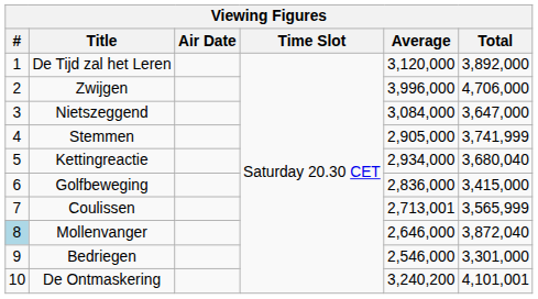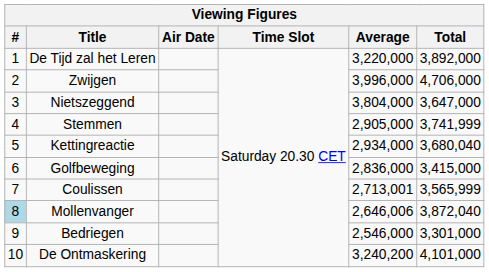 <table class="wikitable sortable" style="margin:auto; text-align:center">
 <tr>
 <th colspan="6">Viewing Figures</th>
 </tr>
 <tr>
 <th>#</th>
 <th>Title</th>
 <th>Air Date</th>
 <th>Time Slot</th>
 <th>Average</th>
 <th>Total</th>
 </tr>
 <tr>
 <td>1</td>
 <td>De Tijd zal het Leren</td>
 <td data-sort-value=1></td>
 <td rowspan=10>Saturday 20.30 <a href='#'>CET</a></td>
-<td>3,120,000</td>
+<td>3,220,000</td>
 <td>3,892,000</td>
 </tr>
 <tr>
 <td>2</td>
 <td>Zwijgen</td>
 <td data-sort-value=1></td>
 <td>3,996,000</td>
 <td>4,706,000</td>
 </tr>
 <tr>
 <td>3</td>
 <td>Nietszeggend</td>
 <td data-sort-value=1></td>
-<td>3,084,000</td>
+<td>3,804,000</td>
 <td>3,647,000</td>
 </tr>
 <tr>
 <td>4</td>
 <td>Stemmen</td>
 <td data-sort-value=1></td>
 <td>2,905,000</td>
 <td>3,741,999</td>
 </tr>
 <tr>
 <td>5</td>
 <td>Kettingreactie</td>
 <td data-sort-value=1></td>
 <td>2,934,000</td>
 <td>3,680,040</td>
 </tr>
 <tr>
 <td>6</td>
 <td>Golfbeweging</td>
 <td data-sort-value=1></td>
 <td>2,836,000</td>
 <td>3,415,000</td>
 </tr>
 <tr>
 <td>7</td>
 <td>Coulissen</td>
 <td data-sort-value=1></td>
 <td>2,713,001</td>
 <td>3,565,999</td>
 </tr>
 <tr>
 <td style="background: lightblue;">8</td>
 <td>Mollenvanger</td>
 <td data-sort-value=1></td>
-<td>2,646,000</td>
+<td>2,646,006</td>
 <td>3,872,040</td>
 </tr>
 <tr>
 <td>9</td>
 <td>Bedriegen</td>
 <td data-sort-value=1></td>
 <td>2,546,000</td>
 <td>3,301,000</td>
 </tr>
 <tr>
 <td>10</td>
 <td>De Ontmaskering</td>
 <td data-sort-value=1></td>
 <td>3,240,200</td>
-<td>4,101,001</td>
+<td>4,101,000</td>
 </tr>
 </table>
